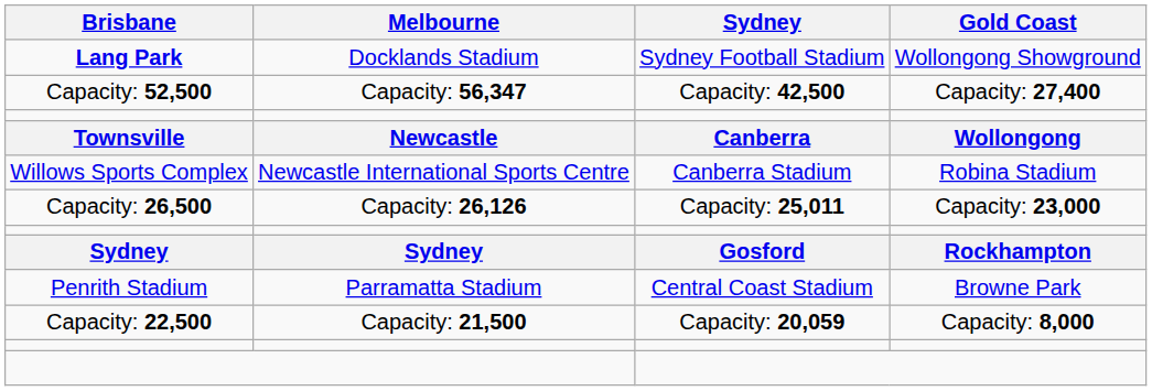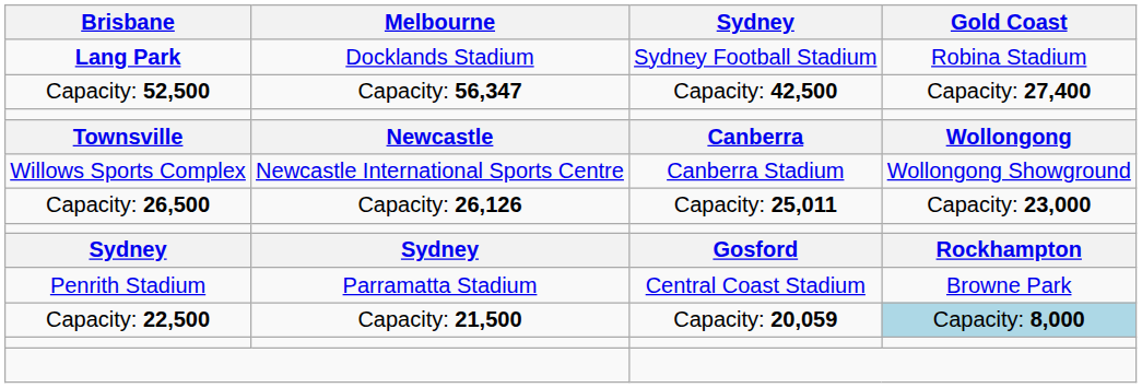 <table class="wikitable" style="text-align:center">
 <tr>
 <th><a href='#'>Brisbane</a></th>
 <th><a href='#'>Melbourne</a></th>
 <th><a href='#'>Sydney</a></th>
 <th><a href='#'>Gold Coast</a></th>
 </tr>
 <tr>
 <td><strong><a href='#'>Lang Park</a></strong></td>
 <td><a href='#'>Docklands Stadium</a></td>
 <td><a href='#'>Sydney Football Stadium</a></td>
-<td><a href='#'>Wollongong Showground</a></td>
+<td><a href='#'>Robina Stadium</a></td>
 </tr>
 <tr>
 <td>Capacity: <strong>52,500</strong></td>
 <td>Capacity: <strong>56,347</strong></td>
 <td>Capacity: <strong>42,500</strong></td>
 <td>Capacity: <strong>27,400</strong></td>
 </tr>
 <tr>
 <td></td>
 <td></td>
 <td></td>
 <td></td>
 </tr>
 <tr>
 <th><a href='#'>Townsville</a></th>
 <th><a href='#'>Newcastle</a></th>
 <th><a href='#'>Canberra</a></th>
 <th><a href='#'>Wollongong</a></th>
 </tr>
 <tr>
 <td><a href='#'>Willows Sports Complex</a></td>
 <td><a href='#'>Newcastle International Sports Centre</a></td>
 <td><a href='#'>Canberra Stadium</a></td>
-<td><a href='#'>Robina Stadium</a></td>
+<td><a href='#'>Wollongong Showground</a></td>
 </tr>
 <tr>
 <td>Capacity: <strong>26,500</strong></td>
 <td>Capacity: <strong>26,126</strong></td>
 <td>Capacity: <strong>25,011</strong></td>
 <td>Capacity: <strong>23,000</strong></td>
 </tr>
 <tr>
 <td></td>
 <td></td>
 <td></td>
 <td></td>
 </tr>
 <tr>
 <th><a href='#'>Sydney</a></th>
 <th><a href='#'>Sydney</a></th>
 <th><a href='#'>Gosford</a></th>
 <th><a href='#'>Rockhampton</a></th>
 </tr>
 <tr>
 <td><a href='#'>Penrith Stadium</a></td>
 <td><a href='#'>Parramatta Stadium</a></td>
 <td><a href='#'>Central Coast Stadium</a></td>
 <td><a href='#'>Browne Park</a></td>
 </tr>
 <tr>
 <td>Capacity: <strong>22,500</strong></td>
 <td>Capacity: <strong>21,500</strong></td>
 <td>Capacity: <strong>20,059</strong></td>
-<td>Capacity: <strong>8,000</strong></td>
+<td style="background: lightblue;">Capacity: <strong>8,000</strong></td>
 </tr>
 <tr>
 <td></td>
 <td></td>
 <td></td>
 <td></td>
 </tr>
 <tr>
 <td colspan="2"><br></td>
 <td colspan="2"><br></td>
 </tr>
 </table>
